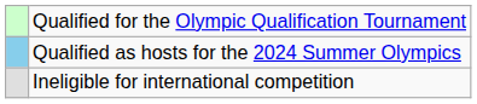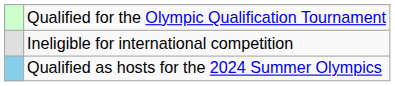 <table class="wikitable" style="text-align:left; font-size:90%;">
 <tr>
 <td width="10px" bgcolor="#ccffcc"></td>
 <td>Qualified for the <a href='#'>Olympic Qualification Tournament</a></td>
 </tr>
 <tr>
+<td width="10px" bgcolor="#dfdfdf"></td>
+<td>Ineligible for international competition</td>
+</tr>
+<tr>
 <td width="10px" bgcolor="#87ceeb"></td>
 <td>Qualified as hosts for the <a href='#'>2024 Summer Olympics</a></td>
 </tr>
-<tr>
-<td width="10px" bgcolor="#dfdfdf"></td>
-<td>Ineligible for international competition</td>
-</tr>
 </table>
